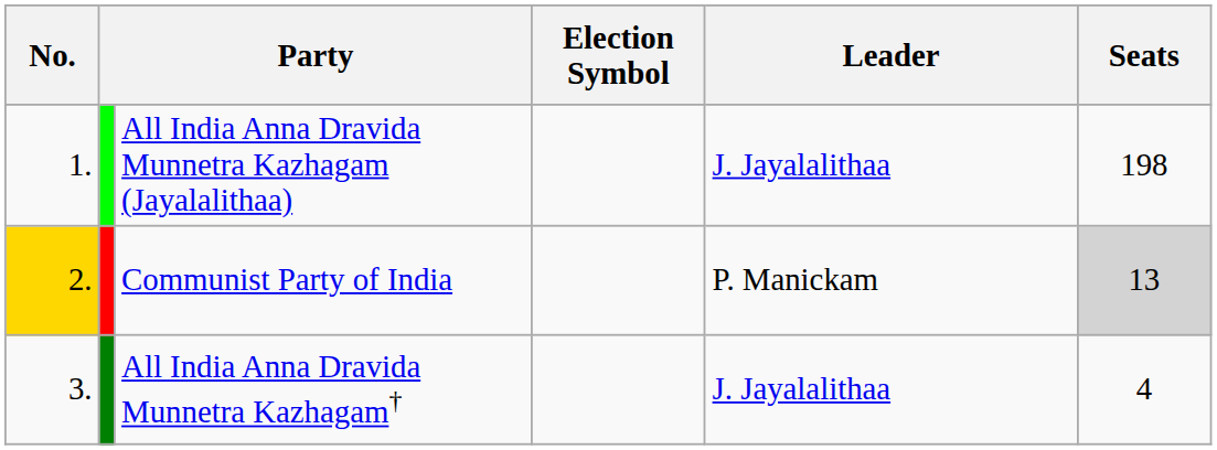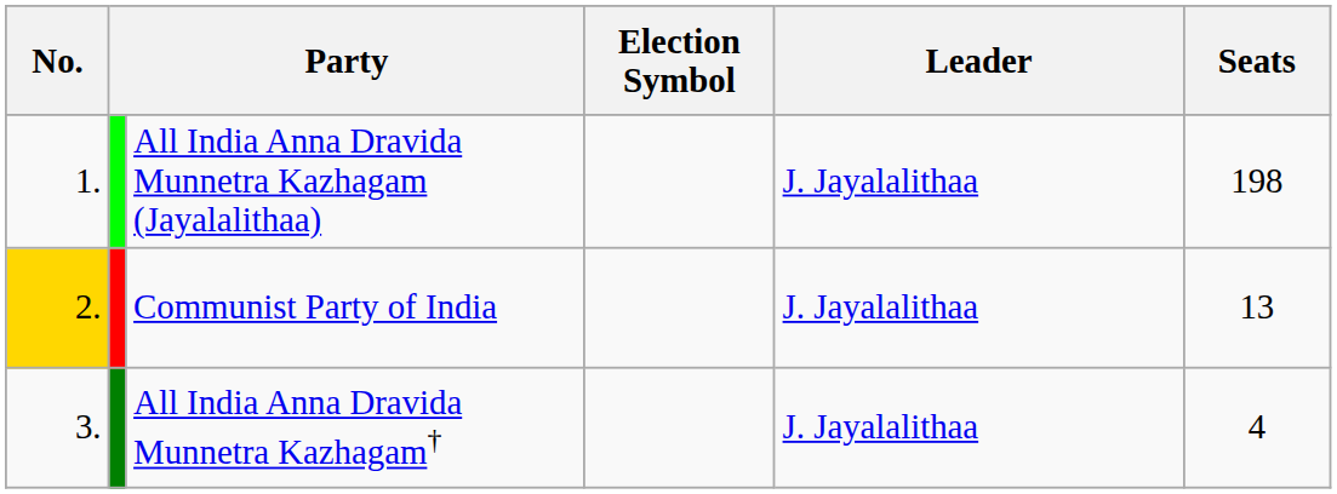 <table class="wikitable">
 <tr style="height: 50px;">
 <th scope="col" style="width:40px;">No.<br></th>
 <th scope="col" style="width:300px;" colspan="2">Party</th>
 <th scope="col" style="width:80px;">Election Symbol</th>
 <th scope="col" style="width:180px;">Leader</th>
 <th scope="col" style="width:60px;">Seats</th>
 </tr>
 <tr style="height: 55px;">
 <td style="text-align:right;">1.</td>
 <td style="background-color: lime;"></td>
 <td><a href='#'>All India Anna Dravida Munnetra Kazhagam (Jayalalithaa)</a></td>
 <td style="text-align:center;"></td>
 <td><a href='#'>J. Jayalalithaa</a></td>
 <td style="text-align:center;">198</td>
 </tr>
 <tr style="height: 55px;">
 <td style="background: gold; text-align:right;">2.</td>
 <td style="background-color: red;"></td>
 <td><a href='#'>Communist Party of India</a></td>
 <td style="text-align:center;"></td>
-<td>P. Manickam</td>
-<td style="background: lightgrey; text-align:center;">13</td>
+<td><a href='#'>J. Jayalalithaa</a></td>
+<td style="text-align:center;">13</td>
 </tr>
 <tr style="height: 55px;">
 <td style="text-align:right;">3.</td>
 <td style="background-color: green;"></td>
 <td><a href='#'>All India Anna Dravida Munnetra Kazhagam</a><sup>†</sup></td>
 <td style="text-align:center;"></td>
 <td><a href='#'>J. Jayalalithaa</a></td>
 <td style="text-align:center;">4</td>
 </tr>
 </table>
